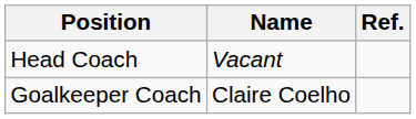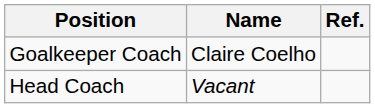 <table class="wikitable">
 <tr>
 <th>Position</th>
 <th>Name</th>
 <th>Ref.</th>
 </tr>
 <tr>
+<td>Goalkeeper Coach</td>
+<td>Claire Coelho</td>
+<td></td>
+</tr>
+<tr>
 <td>Head Coach</td>
 <td><em>Vacant</em></td>
 <td></td>
 </tr>
-<tr>
-<td>Goalkeeper Coach</td>
-<td>Claire Coelho</td>
-<td></td>
-</tr>
 </table>
